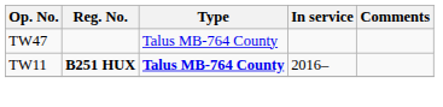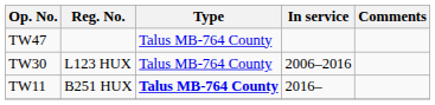 <table class="wikitable">
 <tr>
 <th>Op. No.</th>
 <th>Reg. No.</th>
 <th>Type</th>
 <th>In service</th>
 <th>Comments</th>
 </tr>
 <tr>
 <td>TW47</td>
 <td></td>
 <td><a href='#'>Talus MB-764 County</a></td>
 <td></td>
 <td></td>
 </tr>
 <tr>
+<td>TW30</td>
+<td>L123 HUX</td>
+<td><a href='#'>Talus MB-764 County</a></td>
+<td>2006–2016</td>
+<td></td>
+</tr>
+<tr>
 <td>TW11</td>
-<td><strong>B251 HUX</strong></td>
+<td>B251 HUX</td>
 <td><strong><a href='#'>Talus MB-764 County</a></strong></td>
 <td>2016–</td>
 <td></td>
 </tr>
 <tr>
 </tr>
 </table>
